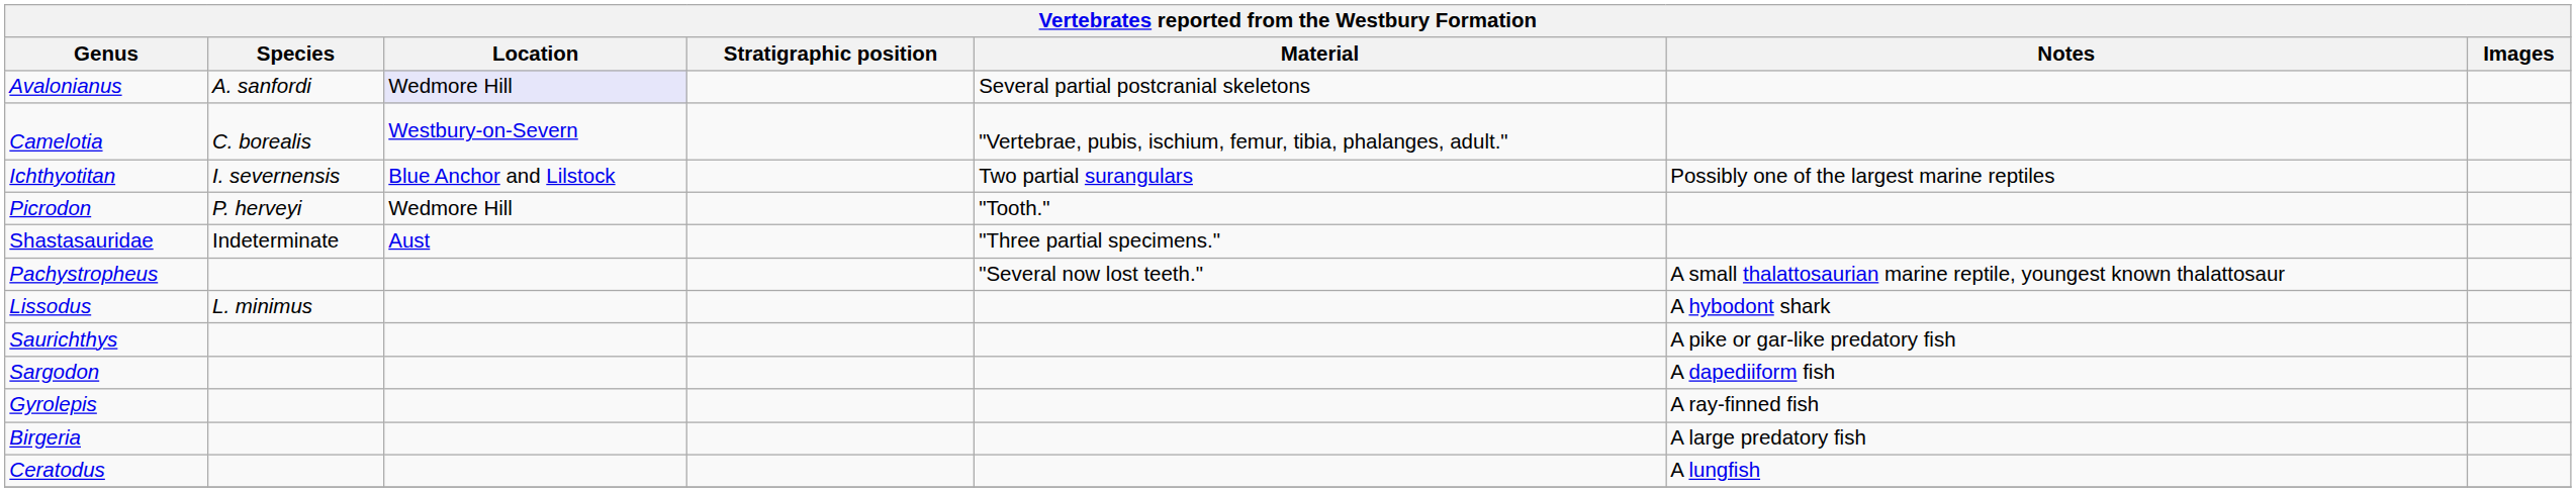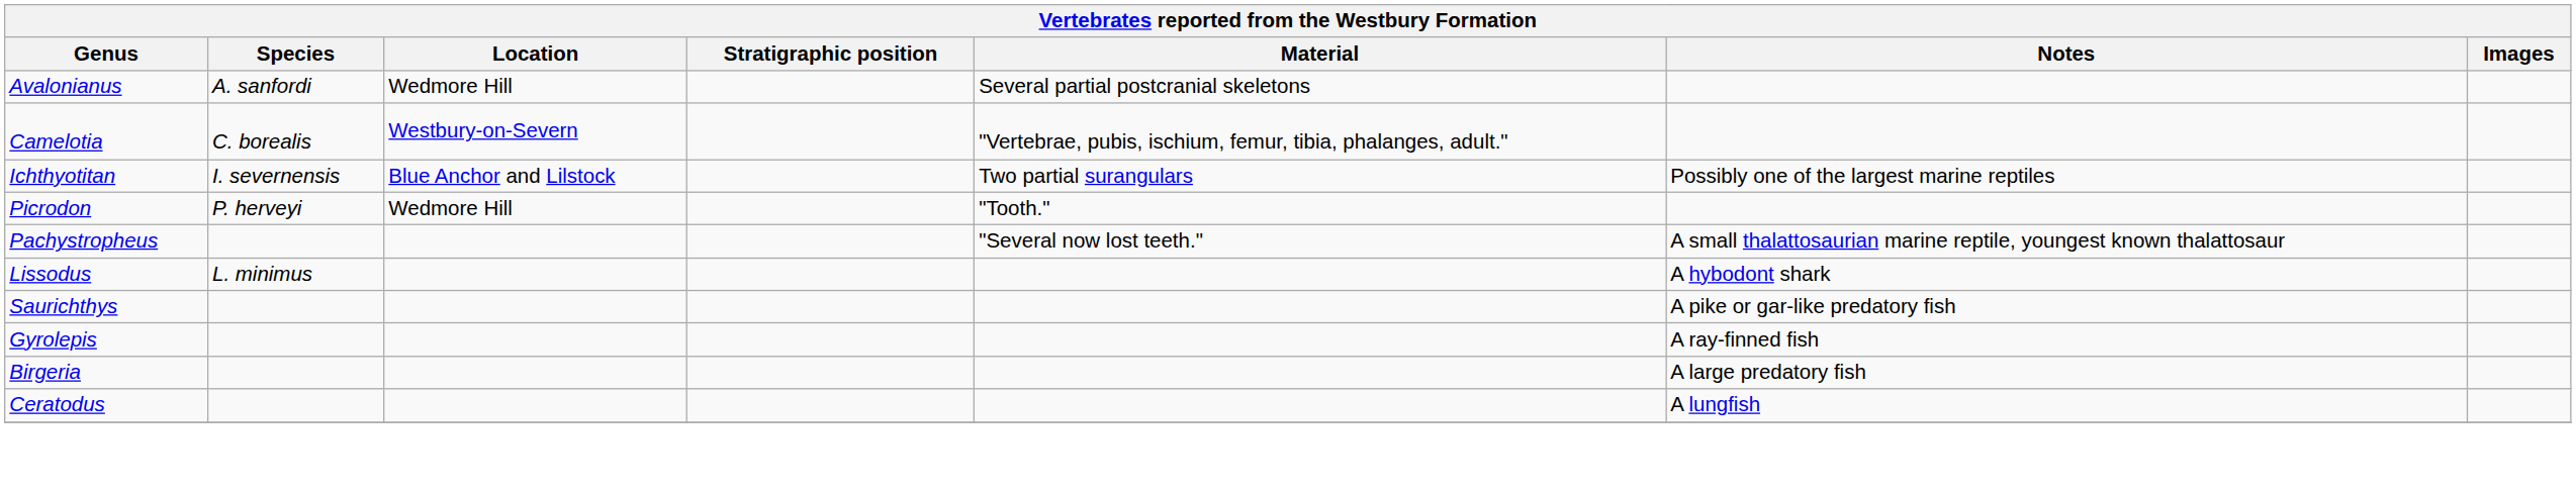 <table class="wikitable" align="center" width="100%">
 <tr>
 <th colspan="7" align="center"><strong><a href='#'>Vertebrates</a> reported from the Westbury Formation</strong></th>
 </tr>
 <tr>
 <th>Genus</th>
 <th>Species</th>
 <th>Location</th>
 <th>Stratigraphic position</th>
 <th>Material</th>
 <th>Notes</th>
 <th>Images</th>
 </tr>
 <tr>
 <td><em><a href='#'>Avalonianus</a></em></td>
 <td><em>A. sanfordi</em></td>
-<td style="background: lavender;">Wedmore Hill</td>
+<td>Wedmore Hill</td>
 <td></td>
 <td>Several partial postcranial skeletons</td>
 <td></td>
 <td></td>
 </tr>
 <tr>
 <td><br><em><a href='#'>Camelotia</a></em></td>
 <td><br><em>C. borealis</em></td>
 <td><a href='#'>Westbury-on-Severn</a></td>
 <td></td>
 <td><br>"Vertebrae, pubis, ischium, femur, tibia, phalanges, adult."</td>
 <td></td>
 <td></td>
 </tr>
 <tr>
 <td><em><a href='#'>Ichthyotitan</a></em></td>
 <td><em>I. severnensis</em></td>
 <td><a href='#'>Blue Anchor</a> and <a href='#'>Lilstock</a></td>
 <td></td>
 <td>Two partial <a href='#'>surangulars</a></td>
 <td>Possibly one of the largest marine reptiles</td>
 <td></td>
 </tr>
 <tr>
 <td><em><a href='#'>Picrodon</a></em></td>
 <td><em>P. herveyi</em></td>
 <td>Wedmore Hill</td>
 <td></td>
 <td>"Tooth."</td>
 <td></td>
 <td></td>
 </tr>
 <tr>
-<td><a href='#'>Shastasauridae</a></td>
-<td>Indeterminate</td>
-<td><a href='#'>Aust</a></td>
-<td></td>
-<td>"Three partial specimens."</td>
-<td></td>
-<td></td>
-</tr>
-<tr>
 <td><em><a href='#'>Pachystropheus</a></em></td>
 <td></td>
 <td></td>
 <td></td>
 <td>"Several now lost teeth."</td>
 <td>A small <a href='#'>thalattosaurian</a> marine reptile, youngest known thalattosaur</td>
 <td></td>
 </tr>
 <tr>
 <td><em><a href='#'>Lissodus</a></em></td>
 <td><em>L. minimus</em></td>
 <td></td>
 <td></td>
 <td></td>
 <td>A <a href='#'>hybodont</a> shark</td>
 <td></td>
 </tr>
 <tr>
 <td><em><a href='#'>Saurichthys</a></em></td>
 <td></td>
 <td></td>
 <td></td>
 <td></td>
 <td>A pike or gar-like predatory fish</td>
-<td></td>
-</tr>
-<tr>
-<td><em><a href='#'>Sargodon</a></em></td>
-<td></td>
-<td></td>
-<td></td>
-<td></td>
-<td>A <a href='#'>dapediiform</a> fish</td>
 <td></td>
 </tr>
 <tr>
 <td><em><a href='#'>Gyrolepis</a></em></td>
 <td></td>
 <td></td>
 <td></td>
 <td></td>
 <td>A ray-finned fish</td>
 <td></td>
 </tr>
 <tr>
 <td><em><a href='#'>Birgeria</a></em></td>
 <td></td>
 <td></td>
 <td></td>
 <td></td>
 <td>A large predatory fish</td>
 <td></td>
 </tr>
 <tr>
 <td><em><a href='#'>Ceratodus</a></em></td>
 <td></td>
 <td></td>
 <td></td>
 <td></td>
 <td>A <a href='#'>lungfish</a></td>
 <td></td>
 </tr>
 <tr>
 </tr>
 </table>
